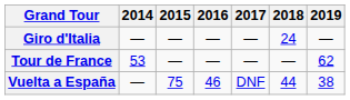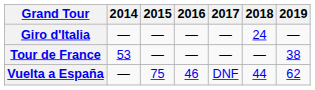 <table class="wikitable plainrowheaders">
 <tr>
 <th scope="col"><a href='#'>Grand Tour</a></th>
 <th scope="col">2014</th>
 <th scope="col">2015</th>
 <th scope="col">2016</th>
 <th scope="col">2017</th>
 <th scope="col">2018</th>
 <th scope="col">2019</th>
 </tr>
 <tr style="text-align:center;">
 <th scope="row"> <a href='#'>Giro d'Italia</a></th>
 <td>—</td>
 <td>—</td>
 <td>—</td>
 <td>—</td>
 <td><a href='#'>24</a></td>
 <td>—</td>
 </tr>
 <tr style="text-align:center;">
 <th scope="row"> <a href='#'>Tour de France</a></th>
 <td><a href='#'>53</a></td>
 <td>—</td>
 <td>—</td>
 <td>—</td>
 <td>—</td>
-<td><a href='#'>62</a></td>
+<td><a href='#'>38</a></td>
 </tr>
 <tr style="text-align:center;">
 <th scope="row"> <a href='#'>Vuelta a España</a></th>
 <td>—</td>
 <td><a href='#'>75</a></td>
 <td><a href='#'>46</a></td>
 <td><a href='#'>DNF</a></td>
 <td><a href='#'>44</a></td>
-<td><a href='#'>38</a></td>
+<td><a href='#'>62</a></td>
 </tr>
 </table>
